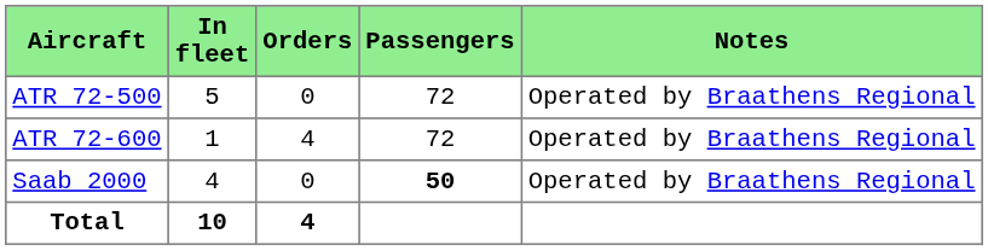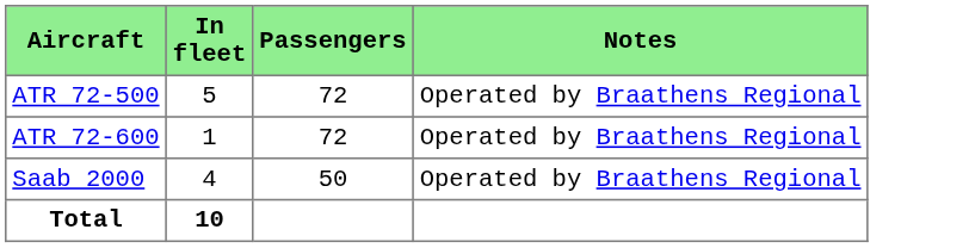 <table class="toccolours" border="1" cellpadding="3" style="border-collapse:collapse">
 <tr style="background:lightgreen;">
 <th>Aircraft</th>
 <th style="width:25px;">In fleet</th>
-<th>Orders</th>
 <th>Passengers</th>
 <th>Notes</th>
 </tr>
 <tr>
 <td><a href='#'>ATR 72-500</a></td>
 <td align=center>5</td>
-<td align=center>0</td>
 <td align=center>72</td>
 <td align="center">Operated by <a href='#'>Braathens Regional</a></td>
 </tr>
 <tr>
 <td><a href='#'>ATR 72-600</a></td>
 <td align=center>1</td>
-<td align=center>4</td>
 <td align=center>72</td>
 <td align="center">Operated by <a href='#'>Braathens Regional</a></td>
 </tr>
 <tr>
 <td><a href='#'>Saab 2000</a></td>
 <td align=center>4</td>
-<td align=center>0</td>
-<td align=center><strong>50</strong></td>
+<td align=center>50</td>
 <td align="center">Operated by <a href='#'>Braathens Regional</a></td>
 </tr>
 <tr>
 <td align="center"><strong>Total</strong></td>
 <td align="center"><strong>10</strong></td>
-<td align="center"><strong>4</strong></td>
 <td align="center"></td>
 <td></td>
 </tr>
 </table>
